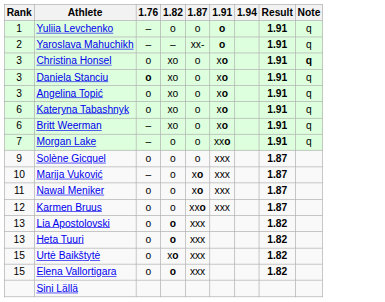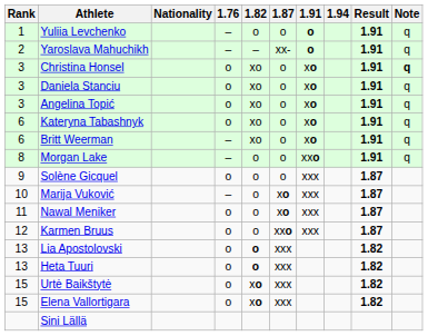 <table class="wikitable sortable" style="text-align:center">
 <tr>
 <th>Rank</th>
 <th>Athlete</th>
+<th>Nationality</th>
 <th>1.76</th>
 <th>1.82</th>
 <th>1.87</th>
 <th>1.91</th>
 <th>1.94</th>
 <th>Result</th>
 <th>Note</th>
 </tr>
 <tr bgcolor=ddffdd>
 <td>1</td>
 <td align="left"><a href='#'>Yuliia Levchenko</a></td>
+<td align="left"></td>
 <td>–</td>
 <td>o</td>
 <td>o</td>
 <td><strong>o</strong></td>
 <td></td>
 <td><strong>1.91</strong></td>
 <td>q</td>
 </tr>
 <tr bgcolor=ddffdd>
 <td>2</td>
 <td align="left"><a href='#'>Yaroslava Mahuchikh</a></td>
+<td align="left"></td>
 <td>–</td>
 <td>–</td>
 <td>xx-</td>
 <td><strong>o</strong></td>
 <td></td>
 <td><strong>1.91</strong></td>
 <td>q</td>
 </tr>
 <tr bgcolor=ddffdd>
 <td>3</td>
 <td align="left"><a href='#'>Christina Honsel</a></td>
+<td align="left"></td>
 <td>o</td>
 <td>xo</td>
 <td>o</td>
 <td>x<strong>o</strong></td>
 <td></td>
 <td><strong>1.91</strong></td>
 <td><strong>q</strong></td>
 </tr>
 <tr bgcolor=ddffdd>
 <td>3</td>
 <td align="left"><a href='#'>Daniela Stanciu</a></td>
-<td><strong>o</strong></td>
+<td align="left"></td>
+<td>o</td>
 <td>xo</td>
 <td>o</td>
 <td>x<strong>o</strong></td>
 <td></td>
 <td><strong>1.91</strong></td>
 <td>q</td>
 </tr>
 <tr bgcolor=ddffdd>
 <td>3</td>
 <td align="left"><a href='#'>Angelina Topić</a></td>
+<td align="left"></td>
 <td>o</td>
 <td>xo</td>
 <td>o</td>
 <td>x<strong>o</strong></td>
 <td></td>
 <td><strong>1.91</strong></td>
 <td>q</td>
 </tr>
 <tr bgcolor=ddffdd>
 <td>6</td>
 <td align="left"><a href='#'>Kateryna Tabashnyk</a></td>
+<td align="left"></td>
 <td>o</td>
 <td>xo</td>
 <td>o</td>
 <td>x<strong>o</strong></td>
 <td></td>
 <td><strong>1.91</strong></td>
 <td>q</td>
 </tr>
 <tr bgcolor=ddffdd>
 <td>6</td>
 <td align="left"><a href='#'>Britt Weerman</a></td>
+<td align="left"></td>
 <td>–</td>
 <td>xo</td>
 <td>o</td>
 <td>x<strong>o</strong></td>
 <td></td>
 <td><strong>1.91</strong></td>
 <td>q</td>
 </tr>
 <tr bgcolor=ddffdd>
-<td>7</td>
+<td>8</td>
 <td align="left"><a href='#'>Morgan Lake</a></td>
+<td align="left"></td>
 <td>–</td>
 <td>o</td>
 <td>o</td>
 <td>xx<strong>o</strong></td>
 <td></td>
 <td><strong>1.91</strong></td>
 <td>q</td>
 </tr>
 <tr>
 <td>9</td>
 <td align="left"><a href='#'>Solène Gicquel</a></td>
+<td align="left"></td>
 <td>o</td>
 <td>o</td>
 <td>o</td>
 <td>xxx</td>
 <td></td>
 <td><strong>1.87</strong></td>
 <td></td>
 </tr>
 <tr>
 <td>10</td>
 <td align="left"><a href='#'>Marija Vuković</a></td>
+<td align="left"></td>
 <td>–</td>
 <td>o</td>
 <td>x<strong>o</strong></td>
 <td>xxx</td>
 <td></td>
 <td><strong>1.87</strong></td>
 <td></td>
 </tr>
 <tr>
 <td>11</td>
 <td align="left"><a href='#'>Nawal Meniker</a></td>
+<td align="left"></td>
 <td>o</td>
 <td>o</td>
 <td>x<strong>o</strong></td>
 <td>xxx</td>
 <td></td>
 <td><strong>1.87</strong></td>
 <td></td>
 </tr>
 <tr>
 <td>12</td>
 <td align="left"><a href='#'>Karmen Bruus</a></td>
+<td align="left"></td>
 <td>o</td>
 <td>o</td>
 <td>xx<strong>o</strong></td>
 <td>xxx</td>
 <td></td>
 <td><strong>1.87</strong></td>
 <td></td>
 </tr>
 <tr>
 <td>13</td>
 <td align="left"><a href='#'>Lia Apostolovski</a></td>
+<td align="left"></td>
 <td>o</td>
 <td><strong>o</strong></td>
 <td>xxx</td>
 <td></td>
 <td></td>
 <td><strong>1.82</strong></td>
 <td></td>
 </tr>
 <tr>
 <td>13</td>
 <td align="left"><a href='#'>Heta Tuuri</a></td>
+<td align="left"></td>
 <td>o</td>
 <td><strong>o</strong></td>
 <td>xxx</td>
 <td></td>
 <td></td>
 <td><strong>1.82</strong></td>
 <td></td>
 </tr>
 <tr>
 <td>15</td>
 <td align="left"><a href='#'>Urtė Baikštytė</a></td>
+<td align="left"></td>
 <td>o</td>
 <td>x<strong>o</strong></td>
 <td>xxx</td>
 <td></td>
 <td></td>
 <td><strong>1.82</strong></td>
 <td></td>
 </tr>
 <tr>
 <td>15</td>
 <td align="left"><a href='#'>Elena Vallortigara</a></td>
+<td align="left"></td>
 <td>o</td>
-<td><strong>o</strong></td>
+<td>x<strong>o</strong></td>
 <td>xxx</td>
 <td></td>
 <td></td>
 <td><strong>1.82</strong></td>
 <td></td>
 </tr>
 <tr>
 <td></td>
 <td align="left"><a href='#'>Sini Lällä</a></td>
+<td align="left"></td>
 <td></td>
 <td></td>
 <td></td>
 <td></td>
 <td></td>
 <td><strong></strong></td>
 <td></td>
 </tr>
 </table>
